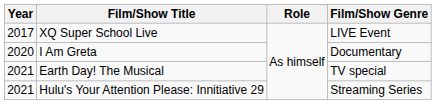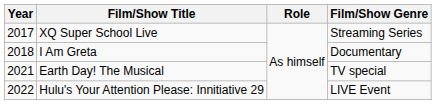 <table class="wikitable">
 <tr>
 <th>Year</th>
 <th>Film/Show Title</th>
 <th>Role</th>
 <th>Film/Show Genre</th>
 </tr>
 <tr>
 <td>2017</td>
 <td>XQ Super School Live</td>
 <td rowspan="4">As himself</td>
-<td>LIVE Event</td>
+<td>Streaming Series</td>
 </tr>
 <tr>
-<td>2020</td>
+<td>2018</td>
 <td>I Am Greta</td>
 <td>Documentary</td>
 </tr>
 <tr>
 <td>2021</td>
 <td>Earth Day! The Musical</td>
 <td>TV special</td>
 </tr>
 <tr>
-<td>2021</td>
+<td>2022</td>
 <td>Hulu's Your Attention Please: Innitiative 29</td>
-<td>Streaming Series</td>
+<td>LIVE Event</td>
 </tr>
 </table>
